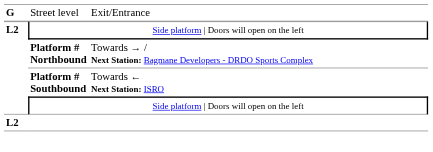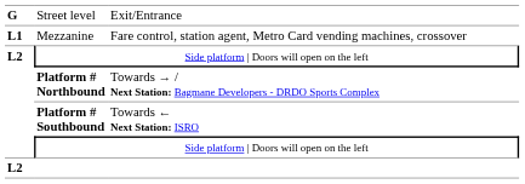 <table table border=0 cellspacing=0 cellpadding=3>
 <tr>
 <td style="border-bottom:solid 1px gray;border-top:solid 1px gray;" width=30 valign=top><strong>G</strong></td>
 <td style="border-top:solid 1px gray;border-bottom:solid 1px gray;" width=85 valign=top>Street level</td>
 <td style="border-top:solid 1px gray;border-bottom:solid 1px gray;" width=500 valign=top>Exit/Entrance</td>
+</tr>
+<tr>
+<td valign=top><strong>L1</strong></td>
+<td valign=top>Mezzanine</td>
+<td valign=top>Fare control, station agent, Metro Card vending machines, crossover<br></td>
 </tr>
 <tr>
 <td style="border-top:solid 1px gray;border-bottom:solid 1px gray;" width=30 rowspan=4 valign=top><strong>L2</strong></td>
 <td style="border-top:solid 1px gray;border-right:solid 2px black;border-left:solid 2px black;border-bottom:solid 2px black;text-align:center;" colspan=2><small><a href='#'>Side platform</a> | Doors will open on the left </small></td>
 </tr>
 <tr>
 <td style="border-bottom:solid 1px gray;" width=85><span><strong>Platform #</strong><br><strong>Northbound</strong></span></td>
 <td style="border-bottom:solid 1px gray;" width=500>Towards →  / <br><small><strong>Next Station:</strong> <a href='#'>Bagmane Developers - DRDO Sports Complex</a></small></td>
 </tr>
 <tr>
 <td><span><strong>Platform #</strong><br><strong>Southbound</strong></span></td>
 <td>Towards ← <br><small><strong>Next Station:</strong> <a href='#'>ISRO</a></small></td>
 </tr>
 <tr>
 <td style="border-top:solid 2px black;border-right:solid 2px black;border-left:solid 2px black;border-bottom:solid 1px gray;" colspan=2  align=center><small><a href='#'>Side platform</a> | Doors will open on the left </small></td>
 </tr>
 <tr>
 <td style="border-bottom:solid 1px gray;" width=30 rowspan=2 valign=top><strong>L2</strong></td>
 <td style="border-bottom:solid 1px gray;" width=85></td>
 <td style="border-bottom:solid 1px gray;" width=500></td>
 </tr>
 <tr>
 </tr>
 </table>
